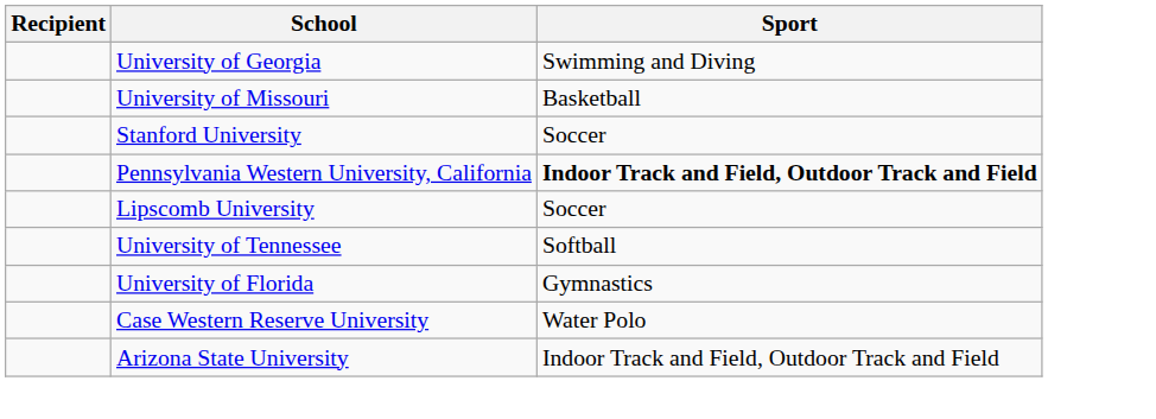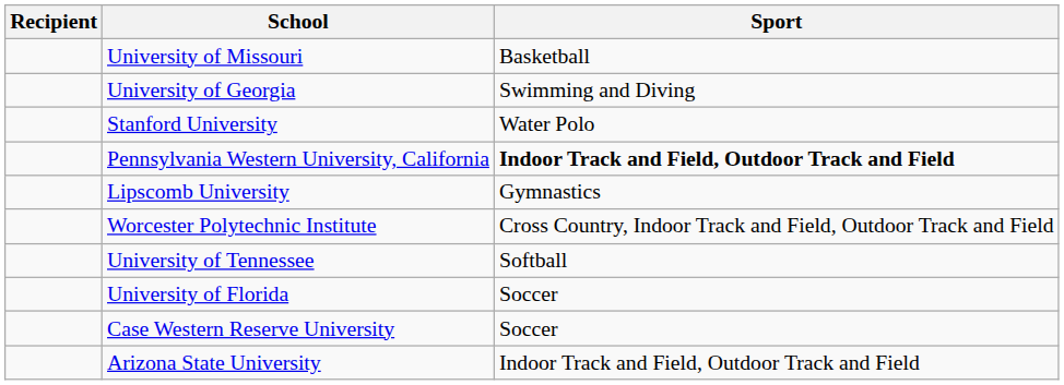 <table class="wikitable sortable">
 <tr>
 <th>Recipient</th>
 <th>School</th>
 <th>Sport</th>
 </tr>
 <tr>
 <td></td>
+<td><a href='#'>University of Missouri</a></td>
+<td>Basketball</td>
+</tr>
+<tr>
+<td></td>
 <td><a href='#'>University of Georgia</a></td>
 <td>Swimming and Diving</td>
 </tr>
 <tr>
 <td></td>
-<td><a href='#'>University of Missouri</a></td>
-<td>Basketball</td>
-</tr>
-<tr>
-<td></td>
 <td><a href='#'>Stanford University</a></td>
-<td>Soccer</td>
+<td>Water Polo</td>
 </tr>
 <tr>
 <td></td>
 <td><a href='#'>Pennsylvania Western University, California</a></td>
 <td><strong>Indoor Track and Field, Outdoor Track and Field</strong></td>
 </tr>
 <tr>
 <td></td>
 <td><a href='#'>Lipscomb University</a></td>
-<td>Soccer</td>
+<td>Gymnastics</td>
+</tr>
+<tr>
+<td></td>
+<td><a href='#'>Worcester Polytechnic Institute</a></td>
+<td>Cross Country, Indoor Track and Field, Outdoor Track and Field</td>
 </tr>
 <tr>
 <td></td>
 <td><a href='#'>University of Tennessee</a></td>
 <td>Softball</td>
 </tr>
 <tr>
 <td></td>
 <td><a href='#'>University of Florida</a></td>
-<td>Gymnastics</td>
+<td>Soccer</td>
 </tr>
 <tr>
 <td></td>
 <td><a href='#'>Case Western Reserve University</a></td>
-<td>Water Polo</td>
+<td>Soccer</td>
 </tr>
 <tr>
 <td></td>
 <td><a href='#'>Arizona State University</a></td>
 <td>Indoor Track and Field, Outdoor Track and Field</td>
 </tr>
 </table>
